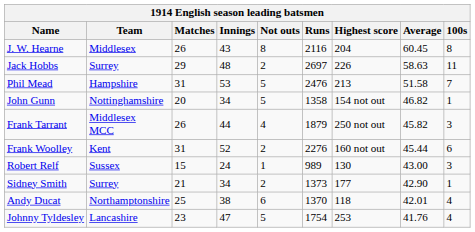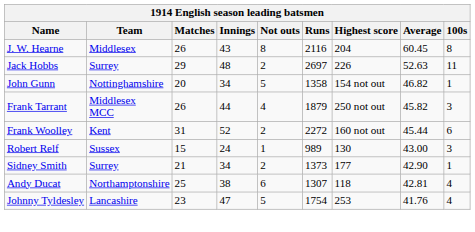 <table class="wikitable">
 <tr>
 <th colspan="9" bgcolor="#efefef">1914 English season leading batsmen</th>
 </tr>
 <tr bgcolor="#efefef">
 <th>Name</th>
 <th>Team</th>
 <th>Matches</th>
 <th>Innings</th>
 <th>Not outs</th>
 <th>Runs</th>
 <th>Highest score</th>
 <th>Average</th>
 <th>100s</th>
 </tr>
 <tr>
 <td><a href='#'>J. W. Hearne</a></td>
 <td><a href='#'>Middlesex</a></td>
 <td>26</td>
 <td>43</td>
 <td>8</td>
 <td>2116</td>
 <td>204</td>
 <td>60.45</td>
 <td>8</td>
 </tr>
 <tr>
 <td><a href='#'>Jack Hobbs</a></td>
 <td><a href='#'>Surrey</a></td>
 <td>29</td>
 <td>48</td>
 <td>2</td>
 <td>2697</td>
 <td>226</td>
-<td>58.63</td>
+<td>52.63</td>
 <td>11</td>
-</tr>
-<tr>
-<td><a href='#'>Phil Mead</a></td>
-<td><a href='#'>Hampshire</a></td>
-<td>31</td>
-<td>53</td>
-<td>5</td>
-<td>2476</td>
-<td>213</td>
-<td>51.58</td>
-<td>7</td>
 </tr>
 <tr>
 <td><a href='#'>John Gunn</a></td>
 <td><a href='#'>Nottinghamshire</a></td>
 <td>20</td>
 <td>34</td>
 <td>5</td>
 <td>1358</td>
 <td>154 not out</td>
 <td>46.82</td>
 <td>1</td>
 </tr>
 <tr>
 <td><a href='#'>Frank Tarrant</a></td>
 <td><a href='#'>Middlesex</a><br><a href='#'>MCC</a></td>
 <td>26</td>
 <td>44</td>
 <td>4</td>
 <td>1879</td>
 <td>250 not out</td>
 <td>45.82</td>
 <td>3</td>
 </tr>
 <tr>
 <td><a href='#'>Frank Woolley</a></td>
 <td><a href='#'>Kent</a></td>
 <td>31</td>
 <td>52</td>
 <td>2</td>
-<td>2276</td>
+<td>2272</td>
 <td>160 not out</td>
 <td>45.44</td>
 <td>6</td>
 </tr>
 <tr>
 <td><a href='#'>Robert Relf</a></td>
 <td><a href='#'>Sussex</a></td>
 <td>15</td>
 <td>24</td>
 <td>1</td>
 <td>989</td>
 <td>130</td>
 <td>43.00</td>
 <td>3</td>
 </tr>
 <tr>
 <td><a href='#'>Sidney Smith</a></td>
 <td><a href='#'>Surrey</a></td>
 <td>21</td>
 <td>34</td>
 <td>2</td>
 <td>1373</td>
 <td>177</td>
 <td>42.90</td>
 <td>1</td>
 </tr>
 <tr>
 <td><a href='#'>Andy Ducat</a></td>
 <td><a href='#'>Northamptonshire</a></td>
 <td>25</td>
 <td>38</td>
 <td>6</td>
-<td>1370</td>
+<td>1307</td>
 <td>118</td>
-<td>42.01</td>
+<td>42.81</td>
 <td>4</td>
 </tr>
 <tr>
 <td><a href='#'>Johnny Tyldesley</a></td>
 <td><a href='#'>Lancashire</a></td>
 <td>23</td>
 <td>47</td>
 <td>5</td>
 <td>1754</td>
 <td>253</td>
 <td>41.76</td>
 <td>4</td>
 </tr>
 </table>
